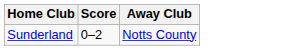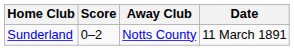 <table class="wikitable">
 <tr>
 <th>Home Club</th>
 <th>Score</th>
 <th>Away Club</th>
+<th>Date</th>
 </tr>
 <tr>
 <td><a href='#'>Sunderland</a></td>
 <td>0–2</td>
 <td><a href='#'>Notts County</a></td>
+<td>11 March 1891</td>
 </tr>
 </table>
